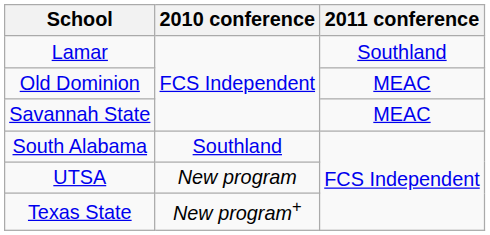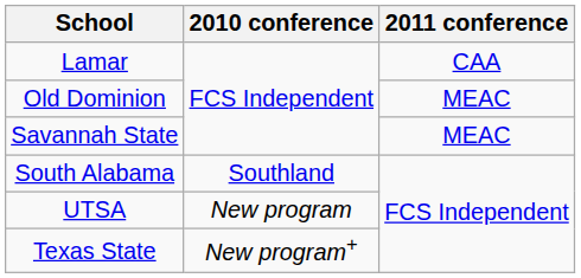 <table class="wikitable sortable">
 <tr>
 <th>School</th>
 <th>2010 conference</th>
 <th>2011 conference</th>
 </tr>
 <tr style="text-align:center;">
 <td><a href='#'>Lamar</a></td>
 <td rowspan="3"><a href='#'>FCS Independent</a></td>
-<td><a href='#'>Southland</a></td>
+<td><a href='#'>CAA</a></td>
 </tr>
 <tr style="text-align:center;">
 <td><a href='#'>Old Dominion</a></td>
 <td><a href='#'>MEAC</a></td>
 </tr>
 <tr style="text-align:center;">
 <td><a href='#'>Savannah State</a></td>
 <td><a href='#'>MEAC</a></td>
 </tr>
 <tr style="text-align:center;">
 <td><a href='#'>South Alabama</a></td>
 <td><a href='#'>Southland</a></td>
 <td rowspan="3"><a href='#'>FCS Independent</a></td>
 </tr>
 <tr style="text-align:center;">
 <td><a href='#'>UTSA</a></td>
 <td><em>New program</em></td>
 </tr>
 <tr style="text-align:center;">
 <td><a href='#'>Texas State</a></td>
 <td><em>New program</em><sup>+</sup></td>
 </tr>
 </table>
